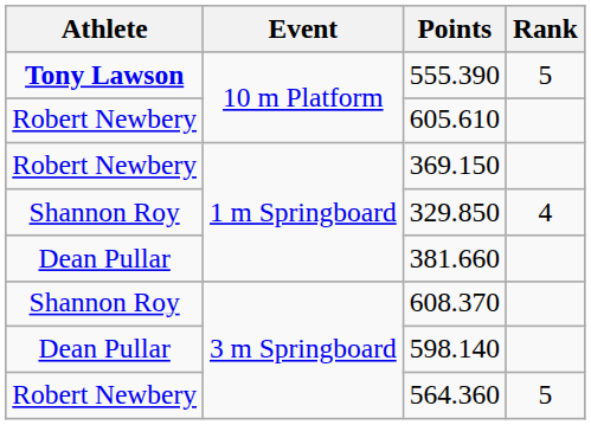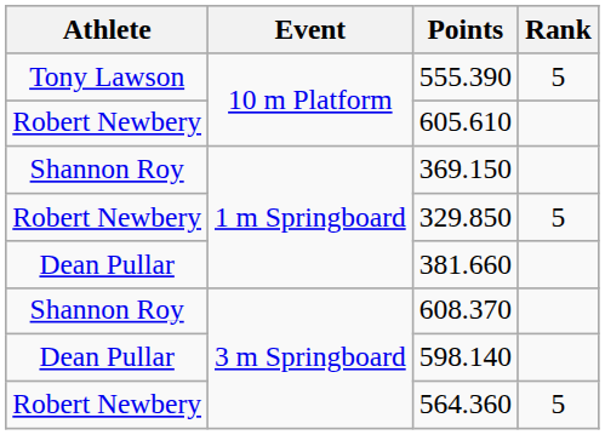 <table class="wikitable" style="font-size:90%">
 <tr>
 <th>Athlete</th>
 <th>Event</th>
 <th>Points</th>
 <th>Rank</th>
 </tr>
 <tr align=center>
-<td><strong><a href='#'>Tony Lawson</a></strong></td>
+<td><a href='#'>Tony Lawson</a></td>
 <td rowspan=2><a href='#'>10 m Platform</a></td>
 <td>555.390</td>
 <td>5</td>
 </tr>
 <tr align=center>
 <td><a href='#'>Robert Newbery</a></td>
 <td>605.610</td>
 <td></td>
 </tr>
 <tr align=center>
-<td><a href='#'>Robert Newbery</a></td>
+<td><a href='#'>Shannon Roy</a></td>
 <td rowspan=3><a href='#'>1 m Springboard</a></td>
 <td>369.150</td>
 <td></td>
 </tr>
 <tr align=center>
-<td><a href='#'>Shannon Roy</a></td>
+<td><a href='#'>Robert Newbery</a></td>
 <td>329.850</td>
-<td>4</td>
+<td>5</td>
 </tr>
 <tr align=center>
 <td><a href='#'>Dean Pullar</a></td>
 <td>381.660</td>
 <td></td>
 </tr>
 <tr align=center>
 <td><a href='#'>Shannon Roy</a></td>
 <td rowspan=3><a href='#'>3 m Springboard</a></td>
 <td>608.370</td>
 <td></td>
 </tr>
 <tr align=center>
 <td><a href='#'>Dean Pullar</a></td>
 <td>598.140</td>
 <td></td>
 </tr>
 <tr align=center>
 <td><a href='#'>Robert Newbery</a></td>
 <td>564.360</td>
 <td>5</td>
 </tr>
 </table>
